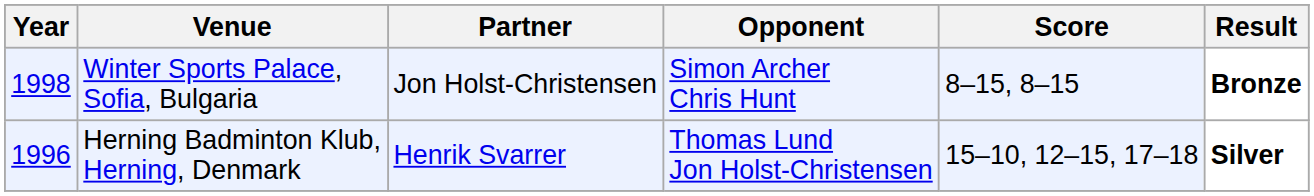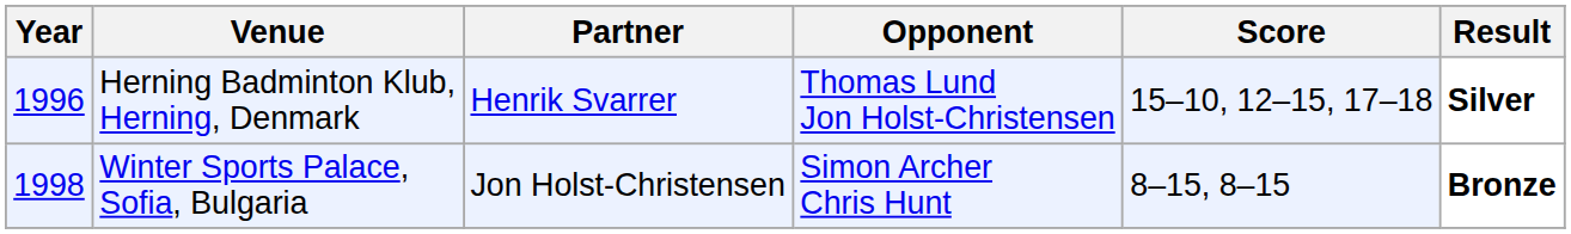 <table class="sortable wikitable" style="font-size: 90%;">
 <tr>
 <th>Year</th>
 <th>Venue</th>
 <th>Partner</th>
 <th>Opponent</th>
 <th>Score</th>
 <th>Result</th>
 </tr>
 <tr style="background:#ECF2FF">
+<td align="center"><a href='#'>1996</a></td>
+<td align="left">Herning Badminton Klub,<br><a href='#'>Herning</a>, Denmark</td>
+<td align="left"> <a href='#'>Henrik Svarrer</a></td>
+<td align="left"> <a href='#'>Thomas Lund</a><br> <a href='#'>Jon Holst-Christensen</a></td>
+<td align="left">15–10, 12–15, 17–18</td>
+<td style="text-align:left; background:white"> <strong>Silver</strong></td>
+</tr>
+<tr style="background:#ECF2FF">
 <td align="center"><a href='#'>1998</a></td>
 <td align="left"><a href='#'>Winter Sports Palace</a>,<br><a href='#'>Sofia</a>, Bulgaria</td>
 <td align="left"> Jon Holst-Christensen</td>
 <td align="left"> <a href='#'>Simon Archer</a><br> <a href='#'>Chris Hunt</a></td>
 <td align="left">8–15, 8–15</td>
 <td style="text-align:left; background:white"> <strong>Bronze</strong></td>
 </tr>
-<tr style="background:#ECF2FF">
-<td align="center"><a href='#'>1996</a></td>
-<td align="left">Herning Badminton Klub,<br><a href='#'>Herning</a>, Denmark</td>
-<td align="left"> <a href='#'>Henrik Svarrer</a></td>
-<td align="left"> <a href='#'>Thomas Lund</a><br> <a href='#'>Jon Holst-Christensen</a></td>
-<td align="left">15–10, 12–15, 17–18</td>
-<td style="text-align:left; background:white"> <strong>Silver</strong></td>
-</tr>
 </table>
